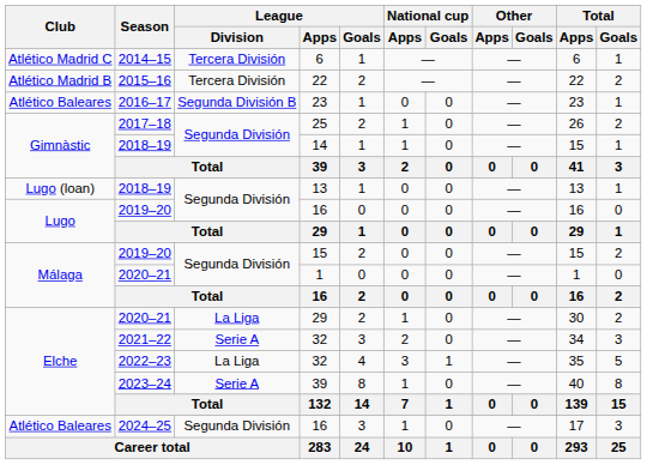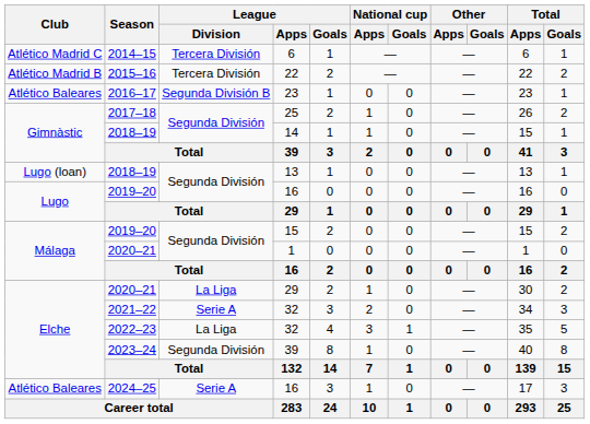 <table class="wikitable" style="text-align:center">
 <tr>
 <th rowspan="2">Club</th>
 <th rowspan="2">Season</th>
 <th colspan="3">League</th>
 <th colspan="2">National cup</th>
 <th colspan="2">Other</th>
 <th colspan="2">Total</th>
 </tr>
 <tr>
 <th>Division</th>
 <th>Apps</th>
 <th>Goals</th>
 <th>Apps</th>
 <th>Goals</th>
 <th>Apps</th>
 <th>Goals</th>
 <th>Apps</th>
 <th>Goals</th>
 </tr>
 <tr>
 <td><a href='#'>Atlético Madrid C</a></td>
 <td><a href='#'>2014–15</a></td>
 <td><a href='#'>Tercera División</a></td>
 <td>6</td>
 <td>1</td>
 <td colspan="2">—</td>
 <td colspan="2">—</td>
 <td>6</td>
 <td>1</td>
 </tr>
 <tr>
 <td><a href='#'>Atlético Madrid B</a></td>
 <td><a href='#'>2015–16</a></td>
 <td>Tercera División</td>
 <td>22</td>
 <td>2</td>
 <td colspan="2">—</td>
 <td colspan="2">—</td>
 <td>22</td>
 <td>2</td>
 </tr>
 <tr>
 <td><a href='#'>Atlético Baleares</a></td>
 <td><a href='#'>2016–17</a></td>
 <td><a href='#'>Segunda División B</a></td>
 <td>23</td>
 <td>1</td>
 <td>0</td>
 <td>0</td>
 <td colspan="2">—</td>
 <td>23</td>
 <td>1</td>
 </tr>
 <tr>
 <td rowspan="3"><a href='#'>Gimnàstic</a></td>
 <td><a href='#'>2017–18</a></td>
 <td rowspan="2"><a href='#'>Segunda División</a></td>
 <td>25</td>
 <td>2</td>
 <td>1</td>
 <td>0</td>
 <td colspan="2">—</td>
 <td>26</td>
 <td>2</td>
 </tr>
 <tr>
 <td><a href='#'>2018–19</a></td>
 <td>14</td>
 <td>1</td>
 <td>1</td>
 <td>0</td>
 <td colspan="2">—</td>
 <td>15</td>
 <td>1</td>
 </tr>
 <tr>
 <th colspan="2">Total</th>
 <th>39</th>
 <th>3</th>
 <th>2</th>
 <th>0</th>
 <th>0</th>
 <th>0</th>
 <th>41</th>
 <th>3</th>
 </tr>
 <tr>
 <td><a href='#'>Lugo</a> (loan)</td>
 <td><a href='#'>2018–19</a></td>
 <td rowspan="2">Segunda División</td>
 <td>13</td>
 <td>1</td>
 <td>0</td>
 <td>0</td>
 <td colspan="2">—</td>
 <td>13</td>
 <td>1</td>
 </tr>
 <tr>
 <td rowspan="2"><a href='#'>Lugo</a></td>
 <td><a href='#'>2019–20</a></td>
 <td>16</td>
 <td>0</td>
 <td>0</td>
 <td>0</td>
 <td colspan="2">—</td>
 <td>16</td>
 <td>0</td>
 </tr>
 <tr>
 <th colspan="2">Total</th>
 <th>29</th>
 <th>1</th>
 <th>0</th>
 <th>0</th>
 <th>0</th>
 <th>0</th>
 <th>29</th>
 <th>1</th>
 </tr>
 <tr>
 <td rowspan="3"><a href='#'>Málaga</a></td>
 <td><a href='#'>2019–20</a></td>
 <td rowspan="2">Segunda División</td>
 <td>15</td>
 <td>2</td>
 <td>0</td>
 <td>0</td>
 <td colspan="2">—</td>
 <td>15</td>
 <td>2</td>
 </tr>
 <tr>
 <td><a href='#'>2020–21</a></td>
 <td>1</td>
 <td>0</td>
 <td>0</td>
 <td>0</td>
 <td colspan="2">—</td>
 <td>1</td>
 <td>0</td>
 </tr>
 <tr>
 <th colspan="2">Total</th>
 <th>16</th>
 <th>2</th>
 <th>0</th>
 <th>0</th>
 <th>0</th>
 <th>0</th>
 <th>16</th>
 <th>2</th>
 </tr>
 <tr>
 <td rowspan="5"><a href='#'>Elche</a></td>
 <td><a href='#'>2020–21</a></td>
 <td><a href='#'>La Liga</a></td>
 <td>29</td>
 <td>2</td>
 <td>1</td>
 <td>0</td>
 <td colspan="2">—</td>
 <td>30</td>
 <td>2</td>
 </tr>
 <tr>
 <td><a href='#'>2021–22</a></td>
 <td><a href='#'>Serie A</a></td>
 <td>32</td>
 <td>3</td>
 <td>2</td>
 <td>0</td>
 <td colspan="2">—</td>
 <td>34</td>
 <td>3</td>
 </tr>
 <tr>
 <td><a href='#'>2022–23</a></td>
 <td>La Liga</td>
 <td>32</td>
 <td>4</td>
 <td>3</td>
 <td>1</td>
 <td colspan="2">—</td>
 <td>35</td>
 <td>5</td>
 </tr>
 <tr>
 <td><a href='#'>2023–24</a></td>
-<td><a href='#'>Serie A</a></td>
+<td>Segunda División</td>
 <td>39</td>
 <td>8</td>
 <td>1</td>
 <td>0</td>
 <td colspan="2">—</td>
 <td>40</td>
 <td>8</td>
 </tr>
 <tr>
 <th colspan="2">Total</th>
 <th>132</th>
 <th>14</th>
 <th>7</th>
 <th>1</th>
 <th>0</th>
 <th>0</th>
 <th>139</th>
 <th>15</th>
 </tr>
 <tr>
 <td><a href='#'>Atlético Baleares</a></td>
 <td><a href='#'>2024–25</a></td>
-<td>Segunda División</td>
+<td><a href='#'>Serie A</a></td>
 <td>16</td>
 <td>3</td>
 <td>1</td>
 <td>0</td>
 <td colspan="2">—</td>
 <td>17</td>
 <td>3</td>
 </tr>
 <tr>
 <th colspan="3">Career total</th>
 <th>283</th>
 <th>24</th>
 <th>10</th>
 <th>1</th>
 <th>0</th>
 <th>0</th>
 <th>293</th>
 <th>25</th>
 </tr>
 </table>
